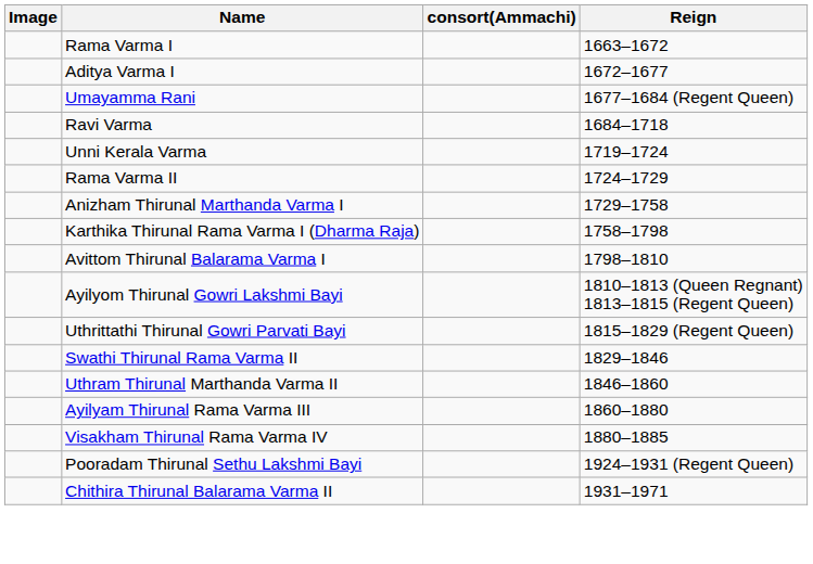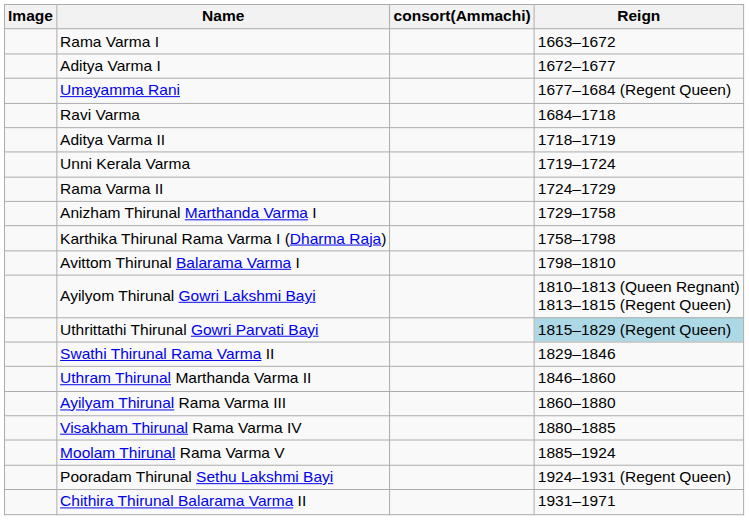 <table class="wikitable">
 <tr>
 <th>Image</th>
 <th>Name</th>
 <th>consort(Ammachi)</th>
 <th>Reign</th>
 </tr>
 <tr>
 <td></td>
 <td>Rama Varma I</td>
 <td></td>
 <td>1663–1672</td>
 </tr>
 <tr>
 <td></td>
 <td>Aditya Varma I</td>
 <td></td>
 <td>1672–1677</td>
 </tr>
 <tr>
 <td></td>
 <td><a href='#'>Umayamma Rani</a></td>
 <td></td>
 <td>1677–1684 (Regent Queen)</td>
 </tr>
 <tr>
 <td></td>
 <td>Ravi Varma</td>
 <td></td>
 <td>1684–1718</td>
+</tr>
+<tr>
+<td></td>
+<td>Aditya Varma II</td>
+<td></td>
+<td>1718–1719</td>
 </tr>
 <tr>
 <td></td>
 <td>Unni Kerala Varma</td>
 <td></td>
 <td>1719–1724</td>
 </tr>
 <tr>
 <td></td>
 <td>Rama Varma II</td>
 <td></td>
 <td>1724–1729</td>
 </tr>
 <tr>
 <td></td>
 <td>Anizham Thirunal <a href='#'>Marthanda Varma</a> I</td>
 <td></td>
 <td>1729–1758</td>
 </tr>
 <tr>
 <td></td>
 <td>Karthika Thirunal Rama Varma I (<a href='#'>Dharma Raja</a>)</td>
 <td></td>
 <td>1758–1798</td>
 </tr>
 <tr>
 <td></td>
 <td>Avittom Thirunal <a href='#'>Balarama Varma</a> I</td>
 <td></td>
 <td>1798–1810</td>
 </tr>
 <tr>
 <td></td>
 <td>Ayilyom Thirunal <a href='#'>Gowri Lakshmi Bayi</a></td>
 <td></td>
 <td>1810–1813 (Queen Regnant)<br> 1813–1815 (Regent Queen)</td>
 </tr>
 <tr>
 <td></td>
 <td>Uthrittathi Thirunal <a href='#'>Gowri Parvati Bayi</a></td>
 <td></td>
-<td>1815–1829 (Regent Queen)</td>
+<td style="background: lightblue;">1815–1829 (Regent Queen)</td>
 </tr>
 <tr>
 <td></td>
 <td><a href='#'>Swathi Thirunal Rama Varma</a> II</td>
 <td></td>
 <td>1829–1846</td>
 </tr>
 <tr>
 <td></td>
 <td><a href='#'>Uthram Thirunal</a> Marthanda Varma II</td>
 <td></td>
 <td>1846–1860</td>
 </tr>
 <tr>
 <td></td>
 <td><a href='#'>Ayilyam Thirunal</a> Rama Varma III</td>
 <td></td>
 <td>1860–1880</td>
 </tr>
 <tr>
 <td></td>
 <td><a href='#'>Visakham Thirunal</a> Rama Varma IV</td>
 <td></td>
 <td>1880–1885</td>
 </tr>
 <tr>
 <td></td>
+<td><a href='#'>Moolam Thirunal</a> Rama Varma V</td>
+<td></td>
+<td>1885–1924</td>
+</tr>
+<tr>
+<td></td>
 <td>Pooradam Thirunal <a href='#'>Sethu Lakshmi Bayi</a></td>
 <td></td>
 <td>1924–1931 (Regent Queen)</td>
 </tr>
 <tr>
 <td></td>
 <td><a href='#'>Chithira Thirunal Balarama Varma</a> II</td>
 <td></td>
 <td>1931–1971</td>
 </tr>
 </table>
